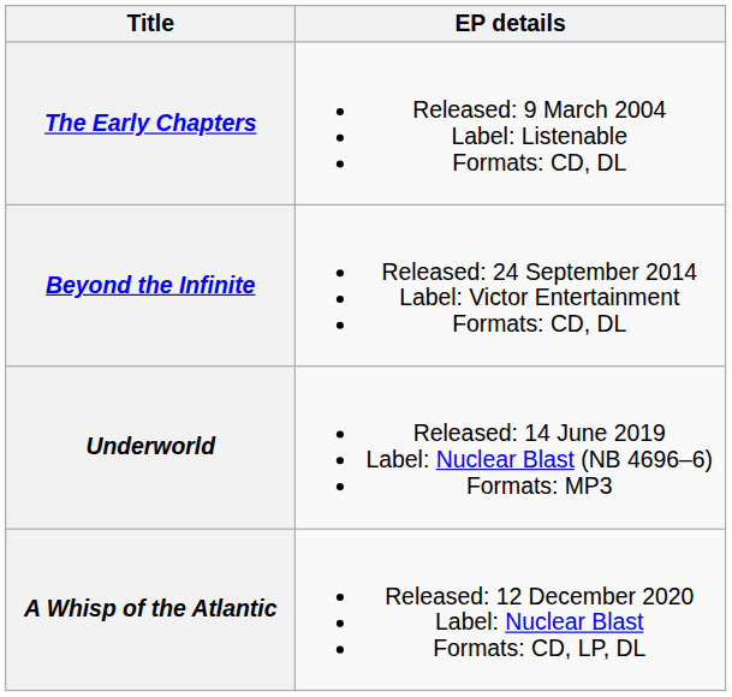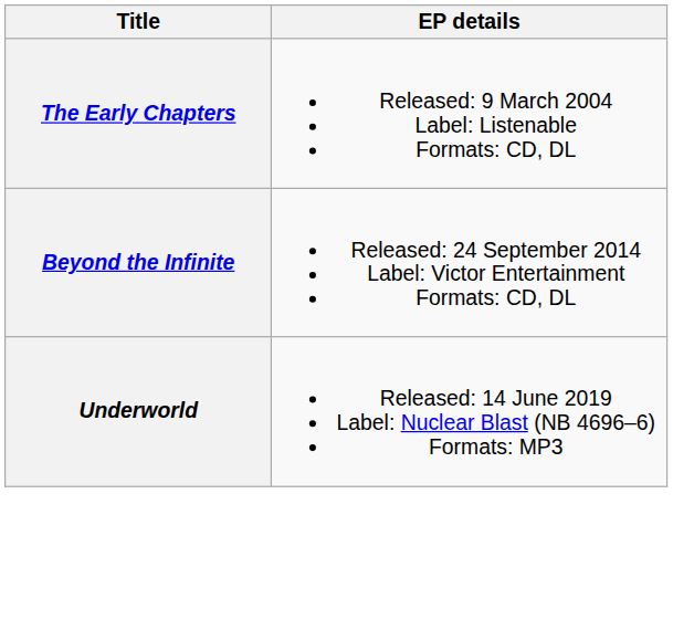 <table class="wikitable plainrowheaders" style="text-align:center;">
 <tr>
 <th scope="col" style="width:12em;">Title</th>
 <th scope="col" style="width:18em;">EP details</th>
 </tr>
 <tr>
 <th scope="row"><em><a href='#'>The Early Chapters</a></em></th>
 <td><br><ul><li>Released: 9 March 2004</li><li>Label: Listenable</li><li>Formats: CD, DL</li></ul></td>
 </tr>
 <tr>
 <th scope="row"><em><a href='#'>Beyond the Infinite</a></em></th>
 <td><br><ul><li>Released: 24 September 2014</li><li>Label: Victor Entertainment</li><li>Formats: CD, DL</li></ul></td>
 </tr>
 <tr>
 <th scope="row"><em>Underworld</em></th>
 <td><br><ul><li>Released: 14 June 2019</li><li>Label: <a href='#'>Nuclear Blast</a> (NB 4696–6)</li><li>Formats: MP3</li></ul></td>
 </tr>
-<tr>
-<th scope="row"><em>A Whisp of the Atlantic</em></th>
-<td><br><ul><li>Released: 12 December 2020</li><li>Label: <a href='#'>Nuclear Blast</a></li><li>Formats: CD, LP, DL</li></ul></td>
-</tr>
 </table>
